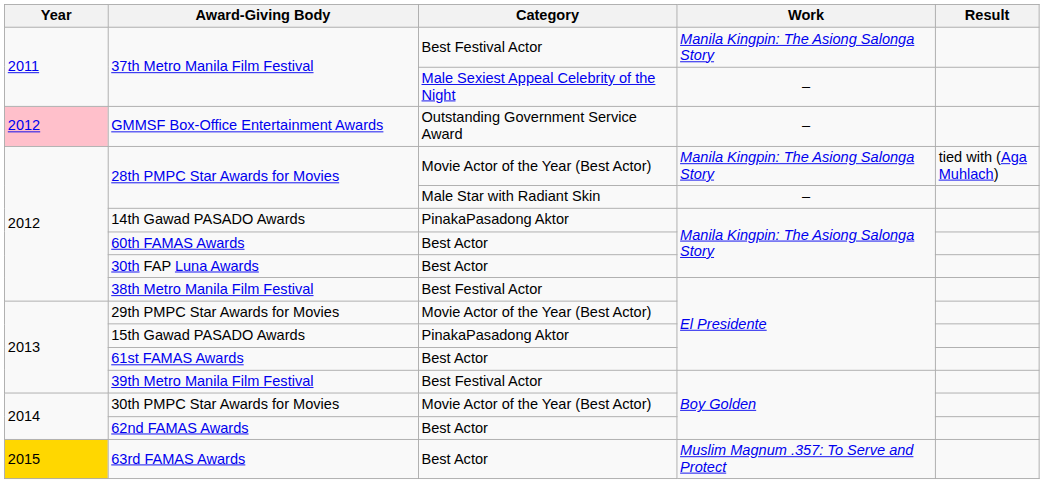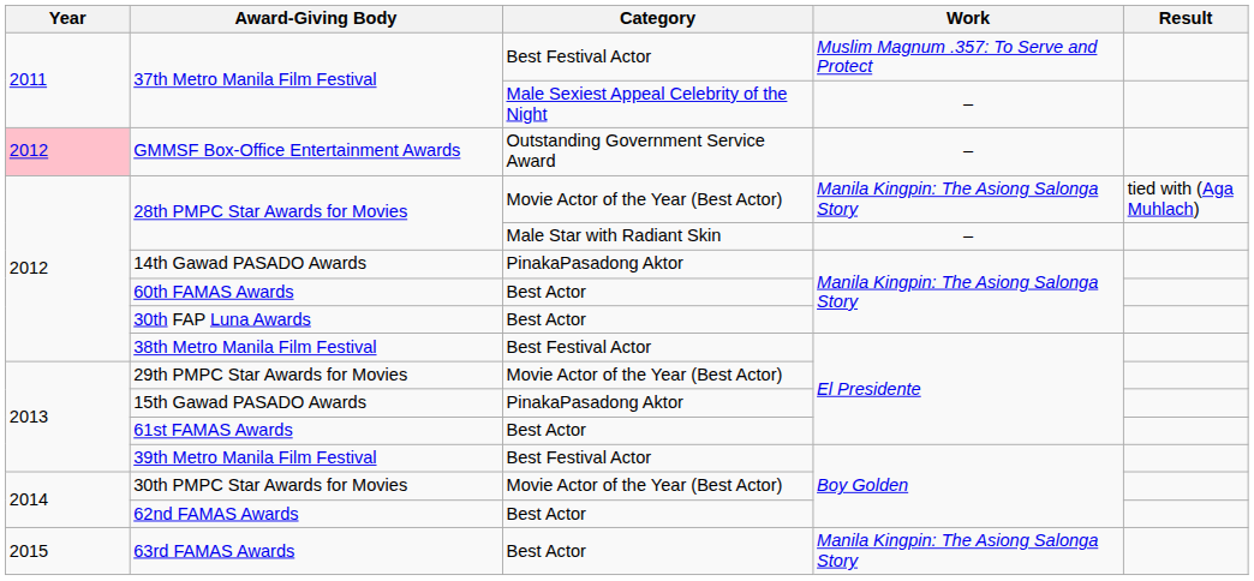 <table | width="90%" class="wikitable sortable">
 <tr>
 <th style="width:10%;">Year</th>
 <th style="width:30%;">Award-Giving Body</th>
 <th style="width:25%;">Category</th>
 <th style="width:25%;">Work</th>
 <th style="width:10%;">Result</th>
 </tr>
 <tr>
 <td rowspan="2"><a href='#'>2011</a></td>
 <td rowspan="2" style="text-align:left;"><a href='#'>37th Metro Manila Film Festival</a></td>
 <td>Best Festival Actor</td>
-<td><em><a href='#'>Manila Kingpin: The Asiong Salonga Story</a></em></td>
+<td><em><a href='#'>Muslim Magnum .357: To Serve and Protect</a></em></td>
 <td></td>
 </tr>
 <tr>
 <td style="text-align:left;"><a href='#'>Male Sexiest Appeal Celebrity of the Night</a></td>
 <td style="text-align:center;">–</td>
 <td></td>
 </tr>
 <tr>
 <td style="background: pink;"><a href='#'>2012</a></td>
 <td style="text-align:left;"><a href='#'>GMMSF Box-Office Entertainment Awards</a></td>
 <td style="text-align:left;">Outstanding Government Service Award</td>
 <td style="text-align:center;">–</td>
 <td></td>
 </tr>
 <tr>
 <td rowspan="6">2012</td>
 <td rowspan="2"><a href='#'>28th PMPC Star Awards for Movies</a></td>
 <td>Movie Actor of the Year (Best Actor)</td>
 <td><em><a href='#'>Manila Kingpin: The Asiong Salonga Story</a></em></td>
 <td> tied with (<a href='#'>Aga Muhlach</a>)</td>
 </tr>
 <tr>
 <td>Male Star with Radiant Skin</td>
 <td style="text-align:center;">–</td>
 <td></td>
 </tr>
 <tr>
 <td>14th Gawad PASADO Awards</td>
 <td>PinakaPasadong Aktor</td>
 <td rowspan="3"><em><a href='#'>Manila Kingpin: The Asiong Salonga Story</a></em></td>
 <td></td>
 </tr>
 <tr>
 <td><a href='#'>60th FAMAS Awards</a></td>
 <td>Best Actor</td>
 <td></td>
 </tr>
 <tr>
 <td><a href='#'>30th</a> FAP <a href='#'>Luna Awards</a></td>
 <td>Best Actor</td>
 <td></td>
 </tr>
 <tr>
 <td><a href='#'>38th Metro Manila Film Festival</a></td>
 <td>Best Festival Actor</td>
 <td rowspan="4"><em><a href='#'>El Presidente</a></em></td>
 <td></td>
 </tr>
 <tr>
 <td rowspan="4">2013</td>
 <td>29th PMPC Star Awards for Movies</td>
 <td>Movie Actor of the Year (Best Actor)</td>
 <td></td>
 </tr>
 <tr>
 <td>15th Gawad PASADO Awards</td>
 <td>PinakaPasadong Aktor</td>
 <td></td>
 </tr>
 <tr>
 <td><a href='#'>61st FAMAS Awards</a></td>
 <td>Best Actor</td>
 <td></td>
 </tr>
 <tr>
 <td><a href='#'>39th Metro Manila Film Festival</a></td>
 <td>Best Festival Actor</td>
 <td rowspan=3><em><a href='#'>Boy Golden</a></em></td>
 <td></td>
 </tr>
 <tr>
 <td rowspan=2>2014</td>
 <td>30th PMPC Star Awards for Movies</td>
 <td>Movie Actor of the Year (Best Actor)</td>
 <td></td>
 </tr>
 <tr>
 <td><a href='#'>62nd FAMAS Awards</a></td>
 <td>Best Actor</td>
 <td></td>
 </tr>
 <tr>
-<td style="background: gold;">2015</td>
+<td>2015</td>
 <td><a href='#'>63rd FAMAS Awards</a></td>
 <td>Best Actor</td>
-<td><em><a href='#'>Muslim Magnum .357: To Serve and Protect</a></em></td>
+<td><em><a href='#'>Manila Kingpin: The Asiong Salonga Story</a></em></td>
 <td></td>
 </tr>
 </table>
